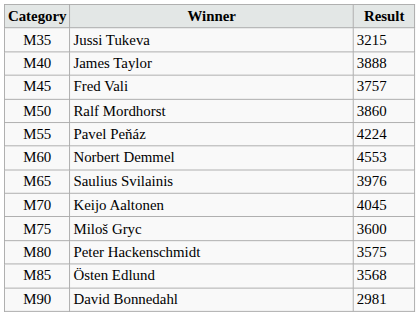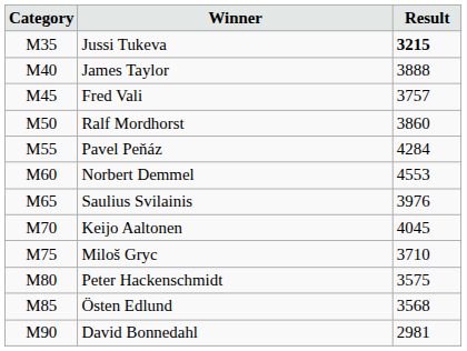 <table class="wikitable" width=35%>
 <tr>
 <td width=15% align="center" bgcolor=#E3E7E6><strong>Category</strong></td>
 <td align="center" bgcolor=#E3E7E6> <strong>Winner</strong></td>
 <td width=15% align="center" bgcolor=#E3E7E6><strong>Result</strong></td>
 </tr>
 <tr>
 <td align="center">M35</td>
 <td> Jussi Tukeva</td>
-<td>3215</td>
+<td><strong>3215</strong></td>
 </tr>
 <tr>
 <td align="center">M40</td>
 <td> James Taylor</td>
 <td>3888</td>
 </tr>
 <tr>
 <td align="center">M45</td>
 <td> Fred Vali</td>
 <td>3757</td>
 </tr>
 <tr>
 <td align="center">M50</td>
 <td> Ralf Mordhorst</td>
 <td>3860</td>
 </tr>
 <tr>
 <td align="center">M55</td>
 <td> Pavel Peňáz</td>
-<td>4224</td>
+<td>4284</td>
 </tr>
 <tr>
 <td align="center">M60</td>
 <td> Norbert Demmel</td>
 <td>4553</td>
 </tr>
 <tr>
 <td align="center">M65</td>
 <td> Saulius Svilainis</td>
 <td>3976</td>
 </tr>
 <tr>
 <td align="center">M70</td>
 <td> Keijo Aaltonen</td>
 <td>4045</td>
 </tr>
 <tr>
 <td align="center">M75</td>
 <td> Miloš Gryc</td>
-<td>3600</td>
+<td>3710</td>
 </tr>
 <tr>
 <td align="center">M80</td>
 <td> Peter Hackenschmidt</td>
 <td>3575</td>
 </tr>
 <tr>
 <td align="center">M85</td>
 <td> Östen Edlund</td>
 <td>3568</td>
 </tr>
 <tr>
 <td align="center">M90</td>
 <td> David Bonnedahl</td>
 <td>2981</td>
 </tr>
 </table>
